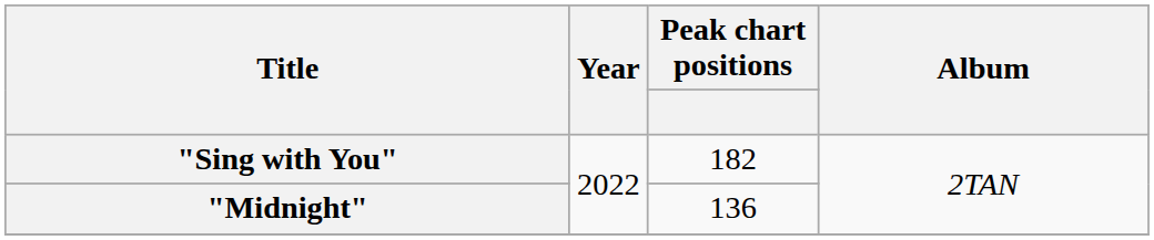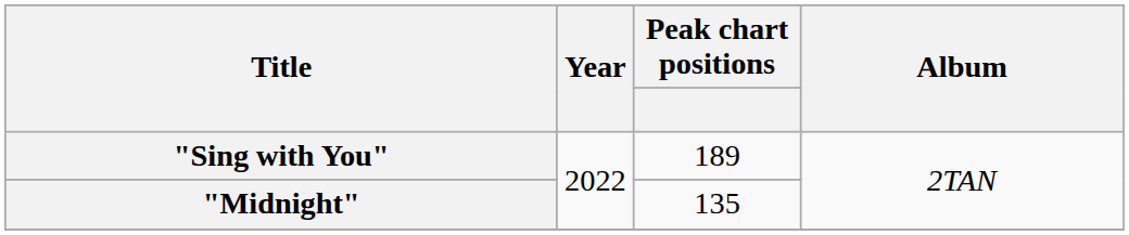 <table class="wikitable plainrowheaders" style="text-align:center;" border="1">
 <tr>
 <th scope="col" rowspan="2" style="width:17.5em;">Title</th>
 <th scope="col" rowspan="2">Year</th>
 <th scope="col" colspan="1" style="width:5em;">Peak chart positions</th>
 <th scope="col" rowspan="2" style="width:10em;">Album</th>
 </tr>
 <tr>
 <th scope="col" style="width:3em;font-size:85%;"><a href='#'></a><br></th>
 </tr>
 <tr>
 <th scope="row">"Sing with You" </th>
 <td rowspan="2">2022</td>
-<td>182</td>
+<td>189</td>
 <td rowspan="2"><em>2TAN</em></td>
 </tr>
 <tr>
 <th scope="row">"Midnight" </th>
-<td>136</td>
+<td>135</td>
 </tr>
 <tr>
 </tr>
 </table>
